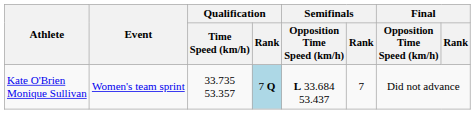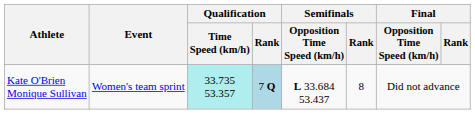 <table class="wikitable" style="font-size:90%">
 <tr>
 <th rowspan="2">Athlete</th>
 <th rowspan="2">Event</th>
 <th colspan=2>Qualification</th>
 <th colspan=2>Semifinals</th>
 <th colspan=2>Final</th>
 </tr>
 <tr style="font-size:95%">
 <th>Time<br>Speed (km/h)</th>
 <th>Rank</th>
 <th>Opposition<br>Time<br>Speed (km/h)</th>
 <th>Rank</th>
 <th>Opposition<br>Time<br>Speed (km/h)</th>
 <th>Rank</th>
 </tr>
 <tr align=center>
 <td align=left><a href='#'>Kate O'Brien</a><br><a href='#'>Monique Sullivan</a></td>
 <td align=left><a href='#'>Women's team sprint</a></td>
-<td>33.735<br>53.357</td>
+<td style="background: paleturquoise;">33.735<br>53.357</td>
 <td style="background: lightblue;">7 <strong>Q</strong></td>
 <td><br><strong>L</strong> 33.684<br>53.437</td>
-<td>7</td>
+<td>8</td>
 <td colspan=2>Did not advance</td>
 </tr>
 </table>
